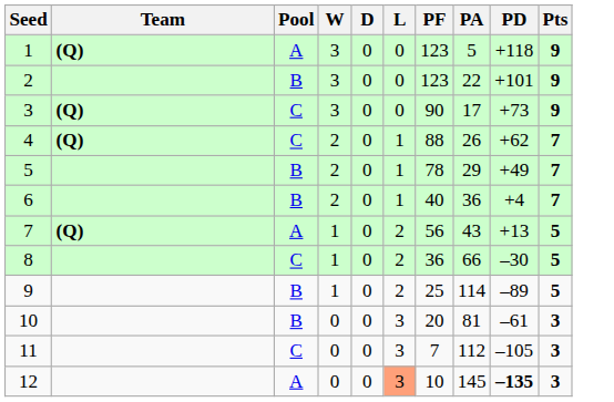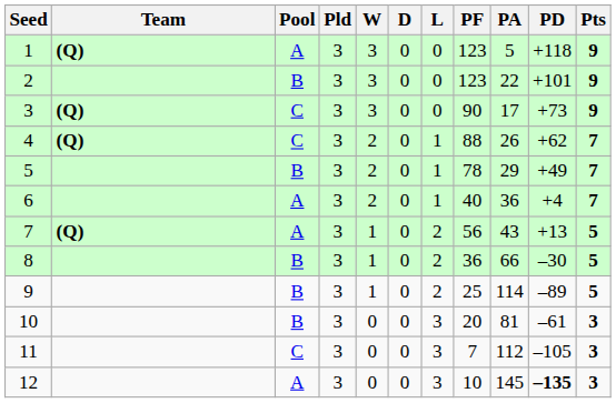 <table class="wikitable" style="text-align:center;">
 <tr>
 <th width="20">Seed</th>
 <th width="180">Team</th>
 <th width="20">Pool</th>
+<th width="20">Pld</th>
 <th width="20">W</th>
 <th width="20">D</th>
 <th width="20">L</th>
 <th width="20">PF</th>
 <th width="20">PA</th>
 <th width="30">PD</th>
 <th width="20">Pts</th>
 </tr>
 <tr bgcolor="ccffcc">
 <td>1</td>
 <td align="left"> <strong>(Q)</strong></td>
 <td><a href='#'>A</a></td>
 <td>3</td>
+<td>3</td>
 <td>0</td>
 <td>0</td>
 <td>123</td>
 <td>5</td>
 <td>+118</td>
 <td><strong>9</strong></td>
 </tr>
 <tr bgcolor="ccffcc">
 <td>2</td>
 <td align="left"></td>
 <td><a href='#'>B</a></td>
+<td>3</td>
 <td>3</td>
 <td>0</td>
 <td>0</td>
 <td>123</td>
 <td>22</td>
 <td>+101</td>
 <td><strong>9</strong></td>
 </tr>
 <tr bgcolor="ccffcc">
 <td>3</td>
 <td align="left"> <strong>(Q)</strong></td>
 <td><a href='#'>C</a></td>
 <td>3</td>
+<td>3</td>
 <td>0</td>
 <td>0</td>
 <td>90</td>
 <td>17</td>
 <td>+73</td>
 <td><strong>9</strong></td>
 </tr>
 <tr bgcolor="ccffcc">
 <td>4</td>
 <td align="left"> <strong>(Q)</strong></td>
 <td><a href='#'>C</a></td>
+<td>3</td>
 <td>2</td>
 <td>0</td>
 <td>1</td>
 <td>88</td>
 <td>26</td>
 <td>+62</td>
 <td><strong>7</strong></td>
 </tr>
 <tr bgcolor="ccffcc">
 <td>5</td>
 <td align="left"></td>
 <td><a href='#'>B</a></td>
+<td>3</td>
 <td>2</td>
 <td>0</td>
 <td>1</td>
 <td>78</td>
 <td>29</td>
 <td>+49</td>
 <td><strong>7</strong></td>
 </tr>
 <tr bgcolor="ccffcc">
 <td>6</td>
 <td align="left"></td>
-<td><a href='#'>B</a></td>
+<td><a href='#'>A</a></td>
+<td>3</td>
 <td>2</td>
 <td>0</td>
 <td>1</td>
 <td>40</td>
 <td>36</td>
 <td>+4</td>
 <td><strong>7</strong></td>
 </tr>
 <tr bgcolor="ccffcc">
 <td>7</td>
 <td align="left"> <strong>(Q)</strong></td>
 <td><a href='#'>A</a></td>
+<td>3</td>
 <td>1</td>
 <td>0</td>
 <td>2</td>
 <td>56</td>
 <td>43</td>
 <td>+13</td>
 <td><strong>5</strong></td>
 </tr>
 <tr bgcolor="ccffcc">
 <td>8</td>
 <td align="left"></td>
-<td><a href='#'>C</a></td>
+<td><a href='#'>B</a></td>
+<td>3</td>
 <td>1</td>
 <td>0</td>
 <td>2</td>
 <td>36</td>
 <td>66</td>
 <td>–30</td>
 <td><strong>5</strong></td>
 </tr>
 <tr>
 <td>9</td>
 <td align="left"></td>
 <td><a href='#'>B</a></td>
+<td>3</td>
 <td>1</td>
 <td>0</td>
 <td>2</td>
 <td>25</td>
 <td>114</td>
 <td>–89</td>
 <td><strong>5</strong></td>
 </tr>
 <tr>
 <td>10</td>
 <td align="left"></td>
 <td><a href='#'>B</a></td>
+<td>3</td>
 <td>0</td>
 <td>0</td>
 <td>3</td>
 <td>20</td>
 <td>81</td>
 <td>–61</td>
 <td><strong>3</strong></td>
 </tr>
 <tr>
 <td>11</td>
 <td align="left"></td>
 <td><a href='#'>C</a></td>
+<td>3</td>
 <td>0</td>
 <td>0</td>
 <td>3</td>
 <td>7</td>
 <td>112</td>
 <td>–105</td>
 <td><strong>3</strong></td>
 </tr>
 <tr>
 <td>12</td>
 <td align="left"></td>
 <td><a href='#'>A</a></td>
+<td>3</td>
 <td>0</td>
 <td>0</td>
-<td style="background: lightsalmon;">3</td>
+<td>3</td>
 <td>10</td>
 <td>145</td>
 <td><strong>–135</strong></td>
 <td><strong>3</strong></td>
 </tr>
 </table>
